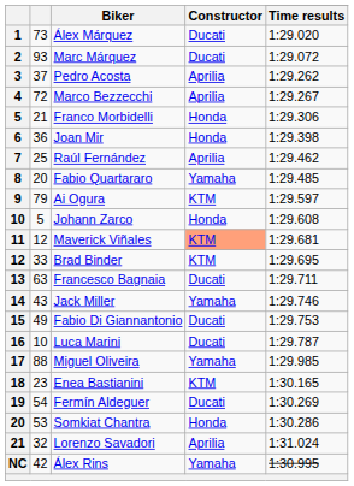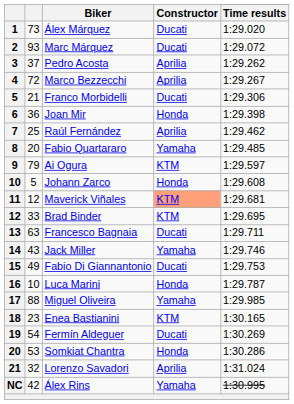 <table class="wikitable sortable" style="font-size: 85%;">
 <tr>
 <th rowspan="2"></th>
 <th rowspan="2"></th>
 <th rowspan="2">Biker</th>
 <th rowspan="2">Constructor</th>
 </tr>
 <tr>
 <th scope="col">Time results</th>
 </tr>
 <tr>
 <th scope="row">1</th>
 <td align="center">73</td>
 <td> <a href='#'>Álex Márquez</a></td>
 <td><a href='#'>Ducati</a></td>
 <td>1:29.020</td>
 </tr>
 <tr>
 <th scope="row">2</th>
 <td align="center">93</td>
 <td> <a href='#'>Marc Márquez</a></td>
 <td><a href='#'>Ducati</a></td>
 <td>1:29.072</td>
 </tr>
 <tr>
 <th scope="row">3</th>
 <td align="center">37</td>
 <td> <a href='#'>Pedro Acosta</a></td>
 <td><a href='#'>Aprilia</a></td>
 <td>1:29.262</td>
 </tr>
 <tr>
 <th scope="row">4</th>
 <td align="center">72</td>
 <td> <a href='#'>Marco Bezzecchi</a></td>
 <td><a href='#'>Aprilia</a></td>
 <td>1:29.267</td>
 </tr>
 <tr>
 <th scope="row">5</th>
 <td align="center">21</td>
 <td>  <a href='#'>Franco Morbidelli</a></td>
-<td><a href='#'>Honda</a></td>
+<td><a href='#'>Ducati</a></td>
 <td>1:29.306</td>
 </tr>
 <tr>
 <th scope="row">6</th>
 <td align="center">36</td>
 <td> <a href='#'>Joan Mir</a></td>
 <td><a href='#'>Honda</a></td>
 <td>1:29.398</td>
 </tr>
 <tr>
 <th scope="row">7</th>
 <td align="center">25</td>
 <td> <a href='#'>Raúl Fernández</a></td>
 <td><a href='#'>Aprilia</a></td>
 <td>1:29.462</td>
 </tr>
 <tr>
 <th scope="row">8</th>
 <td align="center">20</td>
 <td> <a href='#'>Fabio Quartararo</a></td>
 <td><a href='#'>Yamaha</a></td>
 <td>1:29.485</td>
 </tr>
 <tr>
 <th scope="row">9</th>
 <td align="center">79</td>
 <td> <a href='#'>Ai Ogura</a></td>
 <td><a href='#'>KTM</a></td>
 <td>1:29.597</td>
 </tr>
 <tr>
 <th scope="row">10</th>
 <td align="center">5</td>
 <td> <a href='#'>Johann Zarco</a></td>
 <td><a href='#'>Honda</a></td>
 <td>1:29.608</td>
 </tr>
 <tr>
 <th scope="row">11</th>
 <td align="center">12</td>
 <td> <a href='#'>Maverick Viñales</a></td>
 <td style="background: lightsalmon;"><a href='#'>KTM</a></td>
 <td>1:29.681</td>
 </tr>
 <tr>
 <th scope="row">12</th>
 <td align="center">33</td>
 <td> <a href='#'>Brad Binder</a></td>
 <td><a href='#'>KTM</a></td>
 <td>1:29.695</td>
 </tr>
 <tr>
 <th scope="row">13</th>
 <td align="center">63</td>
 <td> <a href='#'>Francesco Bagnaia</a></td>
 <td><a href='#'>Ducati</a></td>
 <td>1:29.711</td>
 </tr>
 <tr>
 <th scope="row">14</th>
 <td align="center">43</td>
 <td> <a href='#'>Jack Miller</a></td>
 <td><a href='#'>Yamaha</a></td>
 <td>1:29.746</td>
 </tr>
 <tr>
 <th scope="row">15</th>
 <td align="center">49</td>
 <td> <a href='#'>Fabio Di Giannantonio</a></td>
 <td><a href='#'>Ducati</a></td>
 <td>1:29.753</td>
 </tr>
 <tr>
 <th scope="row">16</th>
 <td align="center">10</td>
 <td> <a href='#'>Luca Marini</a></td>
-<td><a href='#'>Ducati</a></td>
+<td><a href='#'>Honda</a></td>
 <td>1:29.787</td>
 </tr>
 <tr>
 <th scope="row">17</th>
 <td align="center">88</td>
 <td> <a href='#'>Miguel Oliveira</a></td>
 <td><a href='#'>Yamaha</a></td>
 <td>1:29.985</td>
 </tr>
 <tr>
 <th scope="row">18</th>
 <td align="center">23</td>
 <td> <a href='#'>Enea Bastianini</a></td>
 <td><a href='#'>KTM</a></td>
 <td>1:30.165</td>
 </tr>
 <tr>
 <th scope="row">19</th>
 <td align="center">54</td>
 <td> <a href='#'>Fermín Aldeguer</a></td>
 <td><a href='#'>Ducati</a></td>
 <td>1:30.269</td>
 </tr>
 <tr>
 <th scope="row">20</th>
 <td align="center">53</td>
 <td> <a href='#'>Somkiat Chantra</a></td>
 <td><a href='#'>Honda</a></td>
 <td>1:30.286</td>
 </tr>
 <tr>
 <th scope="row">21</th>
 <td align="center">32</td>
 <td> <a href='#'>Lorenzo Savadori</a></td>
 <td><a href='#'>Aprilia</a></td>
 <td>1:31.024</td>
 </tr>
 <tr>
 <th scope="row">NC</th>
 <td align="center">42</td>
 <td> <a href='#'>Álex Rins</a></td>
 <td><a href='#'>Yamaha</a></td>
 <td><s>1:30.995</s></td>
 </tr>
 <tr>
 <th colspan="7"></th>
 </tr>
 </table>
